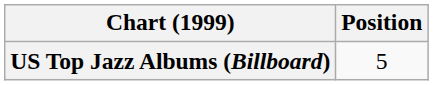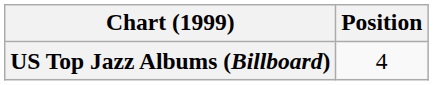 <table class="wikitable plainrowheaders" style="text-align:center">
 <tr>
 <th scope="col">Chart (1999)</th>
 <th scope="col">Position</th>
 </tr>
 <tr>
 <th scope="row">US Top Jazz Albums (<em>Billboard</em>)</th>
-<td>5</td>
+<td>4</td>
 </tr>
 </table>
